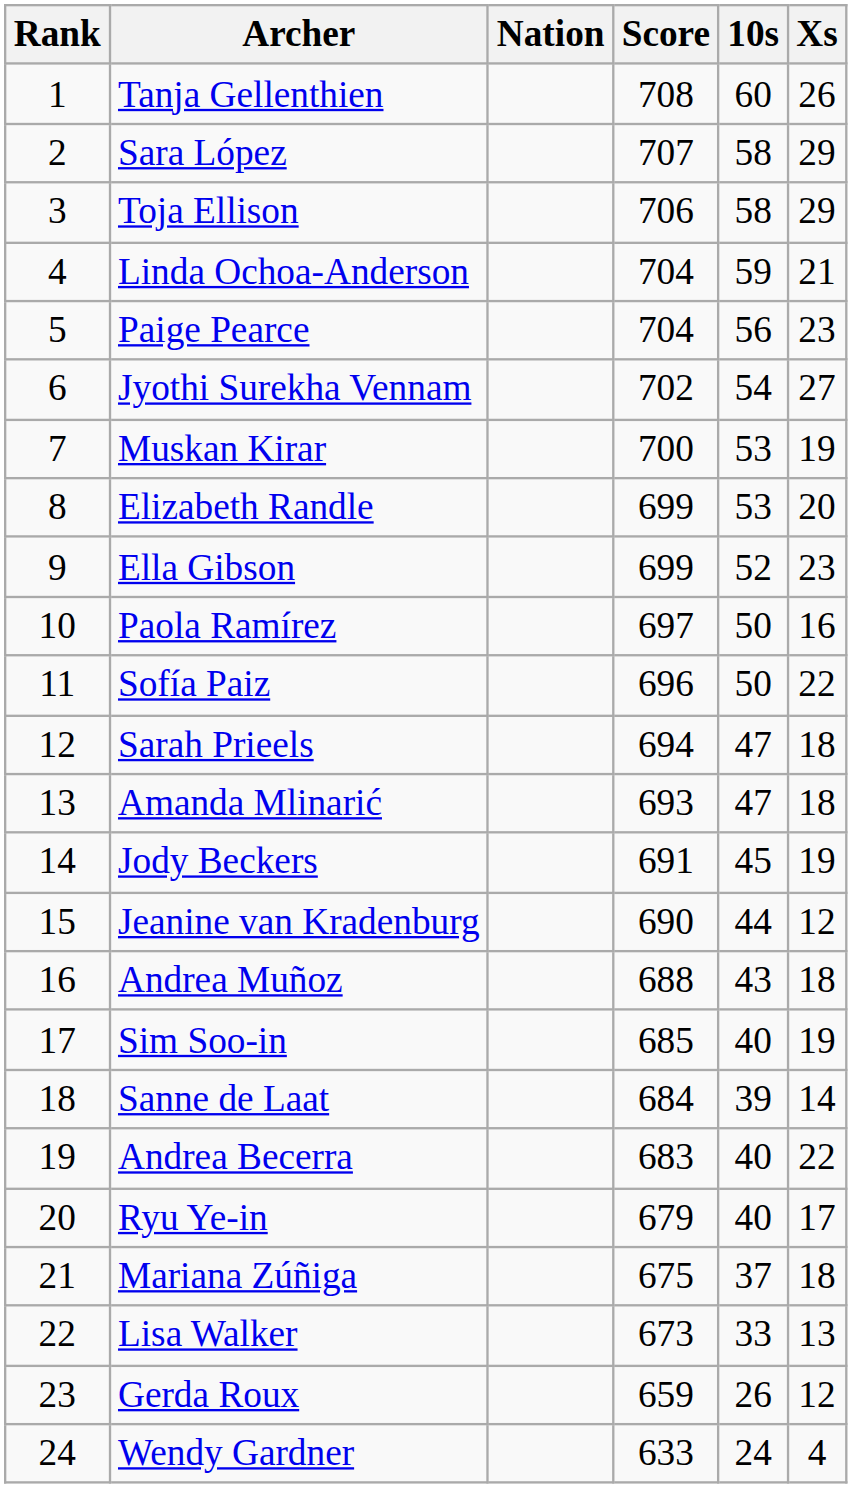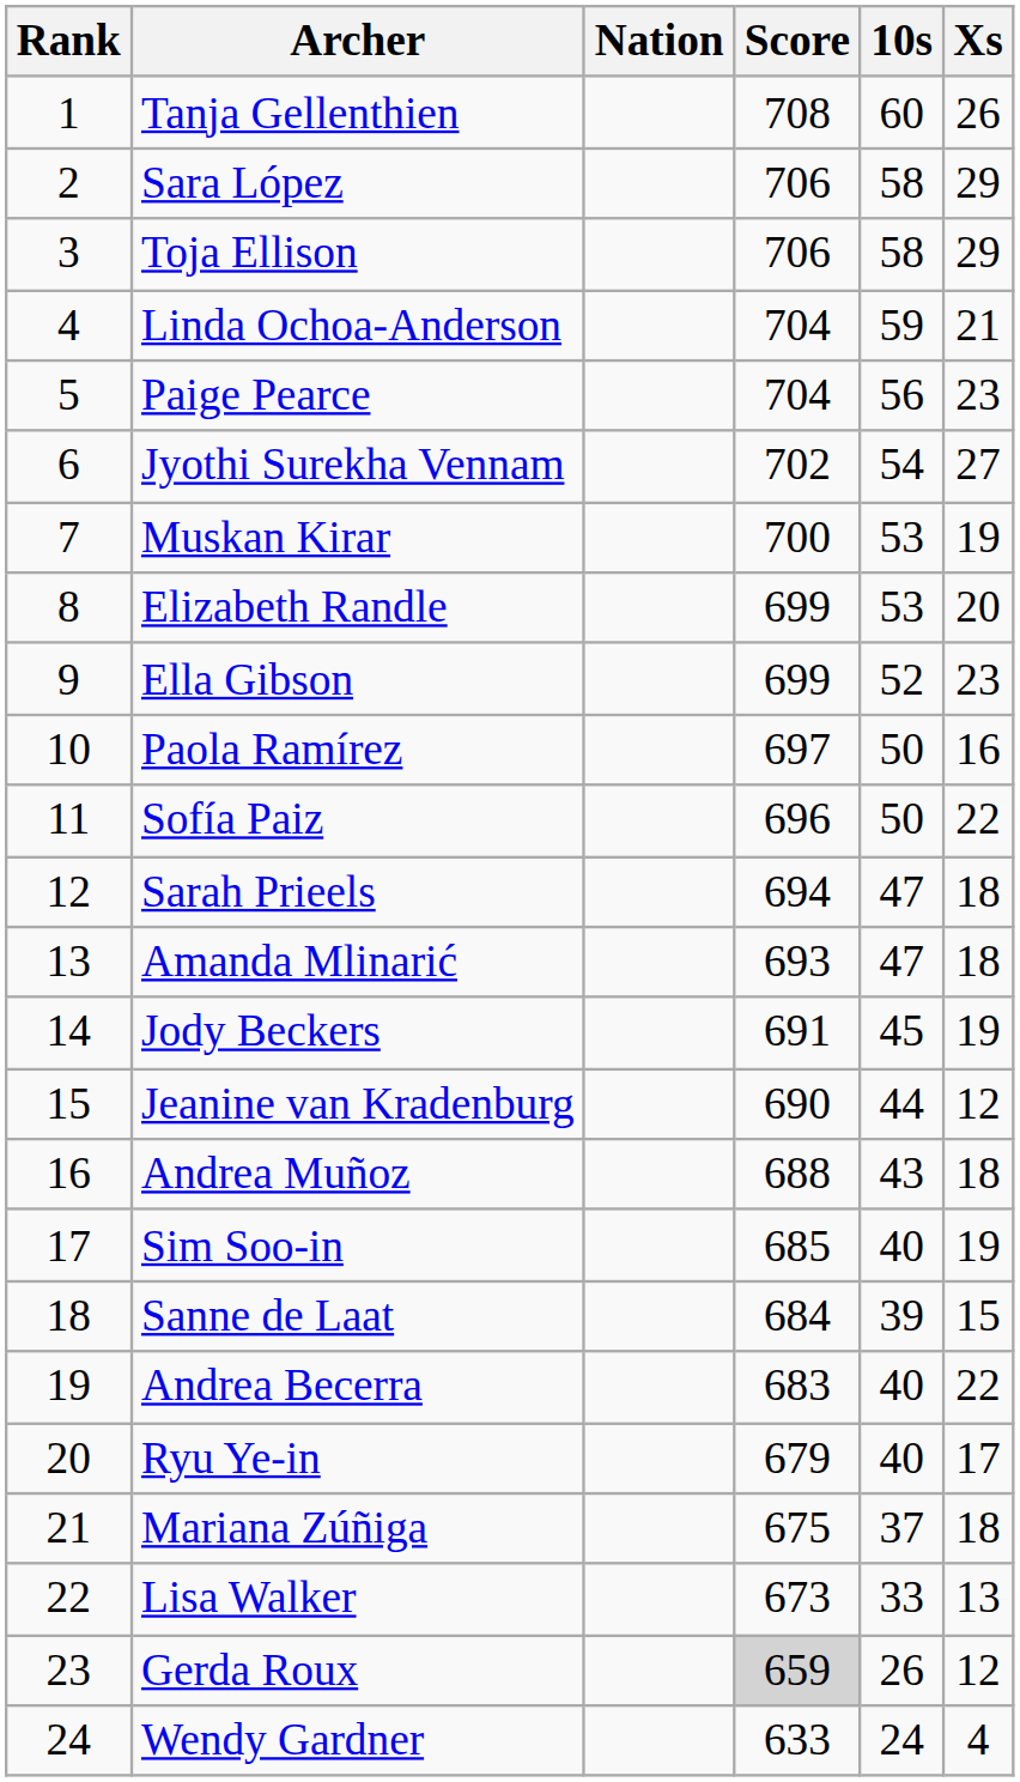 <table class="wikitable sortable" style="text-align:center">
 <tr>
 <th>Rank</th>
 <th>Archer</th>
 <th>Nation</th>
 <th>Score</th>
 <th>10s</th>
 <th>Xs</th>
 </tr>
 <tr>
 <td>1</td>
 <td align=left><a href='#'>Tanja Gellenthien</a></td>
 <td align=left></td>
 <td>708</td>
 <td>60</td>
 <td>26</td>
 </tr>
 <tr>
 <td>2</td>
 <td align=left><a href='#'>Sara López</a></td>
 <td align=left></td>
-<td>707</td>
+<td>706</td>
 <td>58</td>
 <td>29</td>
 </tr>
 <tr>
 <td>3</td>
 <td align=left><a href='#'>Toja Ellison</a></td>
 <td align=left></td>
 <td>706</td>
 <td>58</td>
 <td>29</td>
 </tr>
 <tr>
 <td>4</td>
 <td align=left><a href='#'>Linda Ochoa-Anderson</a></td>
 <td align=left></td>
 <td>704</td>
 <td>59</td>
 <td>21</td>
 </tr>
 <tr>
 <td>5</td>
 <td align=left><a href='#'>Paige Pearce</a></td>
 <td align=left></td>
 <td>704</td>
 <td>56</td>
 <td>23</td>
 </tr>
 <tr>
 <td>6</td>
 <td align=left><a href='#'>Jyothi Surekha Vennam</a></td>
 <td align=left></td>
 <td>702</td>
 <td>54</td>
 <td>27</td>
 </tr>
 <tr>
 <td>7</td>
 <td align=left><a href='#'>Muskan Kirar</a></td>
 <td align=left></td>
 <td>700</td>
 <td>53</td>
 <td>19</td>
 </tr>
 <tr>
 <td>8</td>
 <td align=left><a href='#'>Elizabeth Randle</a></td>
 <td align=left></td>
 <td>699</td>
 <td>53</td>
 <td>20</td>
 </tr>
 <tr>
 <td>9</td>
 <td align=left><a href='#'>Ella Gibson</a></td>
 <td align=left></td>
 <td>699</td>
 <td>52</td>
 <td>23</td>
 </tr>
 <tr>
 <td>10</td>
 <td align=left><a href='#'>Paola Ramírez</a></td>
 <td align=left></td>
 <td>697</td>
 <td>50</td>
 <td>16</td>
 </tr>
 <tr>
 <td>11</td>
 <td align=left><a href='#'>Sofía Paiz</a></td>
 <td align=left></td>
 <td>696</td>
 <td>50</td>
 <td>22</td>
 </tr>
 <tr>
 <td>12</td>
 <td align=left><a href='#'>Sarah Prieels</a></td>
 <td align=left></td>
 <td>694</td>
 <td>47</td>
 <td>18</td>
 </tr>
 <tr>
 <td>13</td>
 <td align=left><a href='#'>Amanda Mlinarić</a></td>
 <td align=left></td>
 <td>693</td>
 <td>47</td>
 <td>18</td>
 </tr>
 <tr>
 <td>14</td>
 <td align=left><a href='#'>Jody Beckers</a></td>
 <td align=left></td>
 <td>691</td>
 <td>45</td>
 <td>19</td>
 </tr>
 <tr>
 <td>15</td>
 <td align=left><a href='#'>Jeanine van Kradenburg</a></td>
 <td align=left></td>
 <td>690</td>
 <td>44</td>
 <td>12</td>
 </tr>
 <tr>
 <td>16</td>
 <td align=left><a href='#'>Andrea Muñoz</a></td>
 <td align=left></td>
 <td>688</td>
 <td>43</td>
 <td>18</td>
 </tr>
 <tr>
 <td>17</td>
 <td align=left><a href='#'>Sim Soo-in</a></td>
 <td align=left></td>
 <td>685</td>
 <td>40</td>
 <td>19</td>
 </tr>
 <tr>
 <td>18</td>
 <td align=left><a href='#'>Sanne de Laat</a></td>
 <td align=left></td>
 <td>684</td>
 <td>39</td>
-<td>14</td>
+<td>15</td>
 </tr>
 <tr>
 <td>19</td>
 <td align=left><a href='#'>Andrea Becerra</a></td>
 <td align=left></td>
 <td>683</td>
 <td>40</td>
 <td>22</td>
 </tr>
 <tr>
 <td>20</td>
 <td align=left><a href='#'>Ryu Ye-in</a></td>
 <td align=left></td>
 <td>679</td>
 <td>40</td>
 <td>17</td>
 </tr>
 <tr>
 <td>21</td>
 <td align=left><a href='#'>Mariana Zúñiga</a></td>
 <td align=left></td>
 <td>675</td>
 <td>37</td>
 <td>18</td>
 </tr>
 <tr>
 <td>22</td>
 <td align=left><a href='#'>Lisa Walker</a></td>
 <td align=left></td>
 <td>673</td>
 <td>33</td>
 <td>13</td>
 </tr>
 <tr>
 <td>23</td>
 <td align=left><a href='#'>Gerda Roux</a></td>
 <td align=left></td>
-<td>659</td>
+<td style="background: lightgrey;">659</td>
 <td>26</td>
 <td>12</td>
 </tr>
 <tr>
 <td>24</td>
 <td align=left><a href='#'>Wendy Gardner</a></td>
 <td align=left></td>
 <td>633</td>
 <td>24</td>
 <td>4</td>
 </tr>
 </table>
